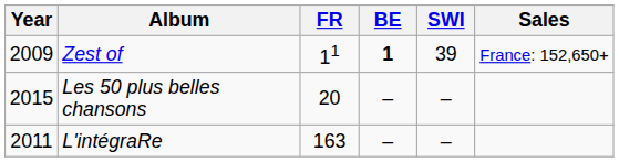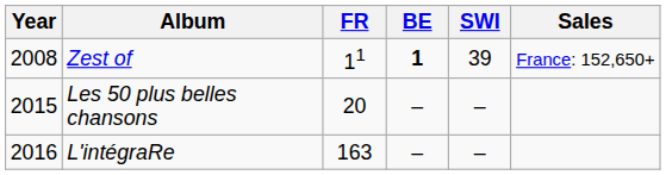 <table class="wikitable">
 <tr>
 <th>Year</th>
 <th style="width:190px;">Album</th>
 <th width="40"><a href='#'>FR</a></th>
 <th width="40"><a href='#'>BE</a></th>
 <th width="40"><a href='#'>SWI</a><br></th>
 <th>Sales</th>
 </tr>
 <tr>
-<td style="text-align:center;">2009</td>
+<td style="text-align:center;">2008</td>
 <td><em><a href='#'>Zest of</a></em></td>
 <td style="text-align:center;">1<sup>1</sup></td>
 <td style="text-align:center;"><strong>1</strong></td>
 <td style="text-align:center;">39</td>
 <td><small><a href='#'>France</a>: 152,650+</small></td>
 </tr>
 <tr>
 <td style="text-align:center;">2015</td>
 <td><em>Les 50 plus belles chansons</em></td>
 <td style="text-align:center;">20<br></td>
 <td style="text-align:center;">–</td>
 <td style="text-align:center;">–</td>
 <td></td>
 </tr>
 <tr>
-<td style="text-align:center;">2011</td>
+<td style="text-align:center;">2016</td>
 <td><em>L'intégraRe</em></td>
 <td style="text-align:center;">163<br></td>
 <td style="text-align:center;">–</td>
 <td style="text-align:center;">–</td>
 <td></td>
 </tr>
 </table>
